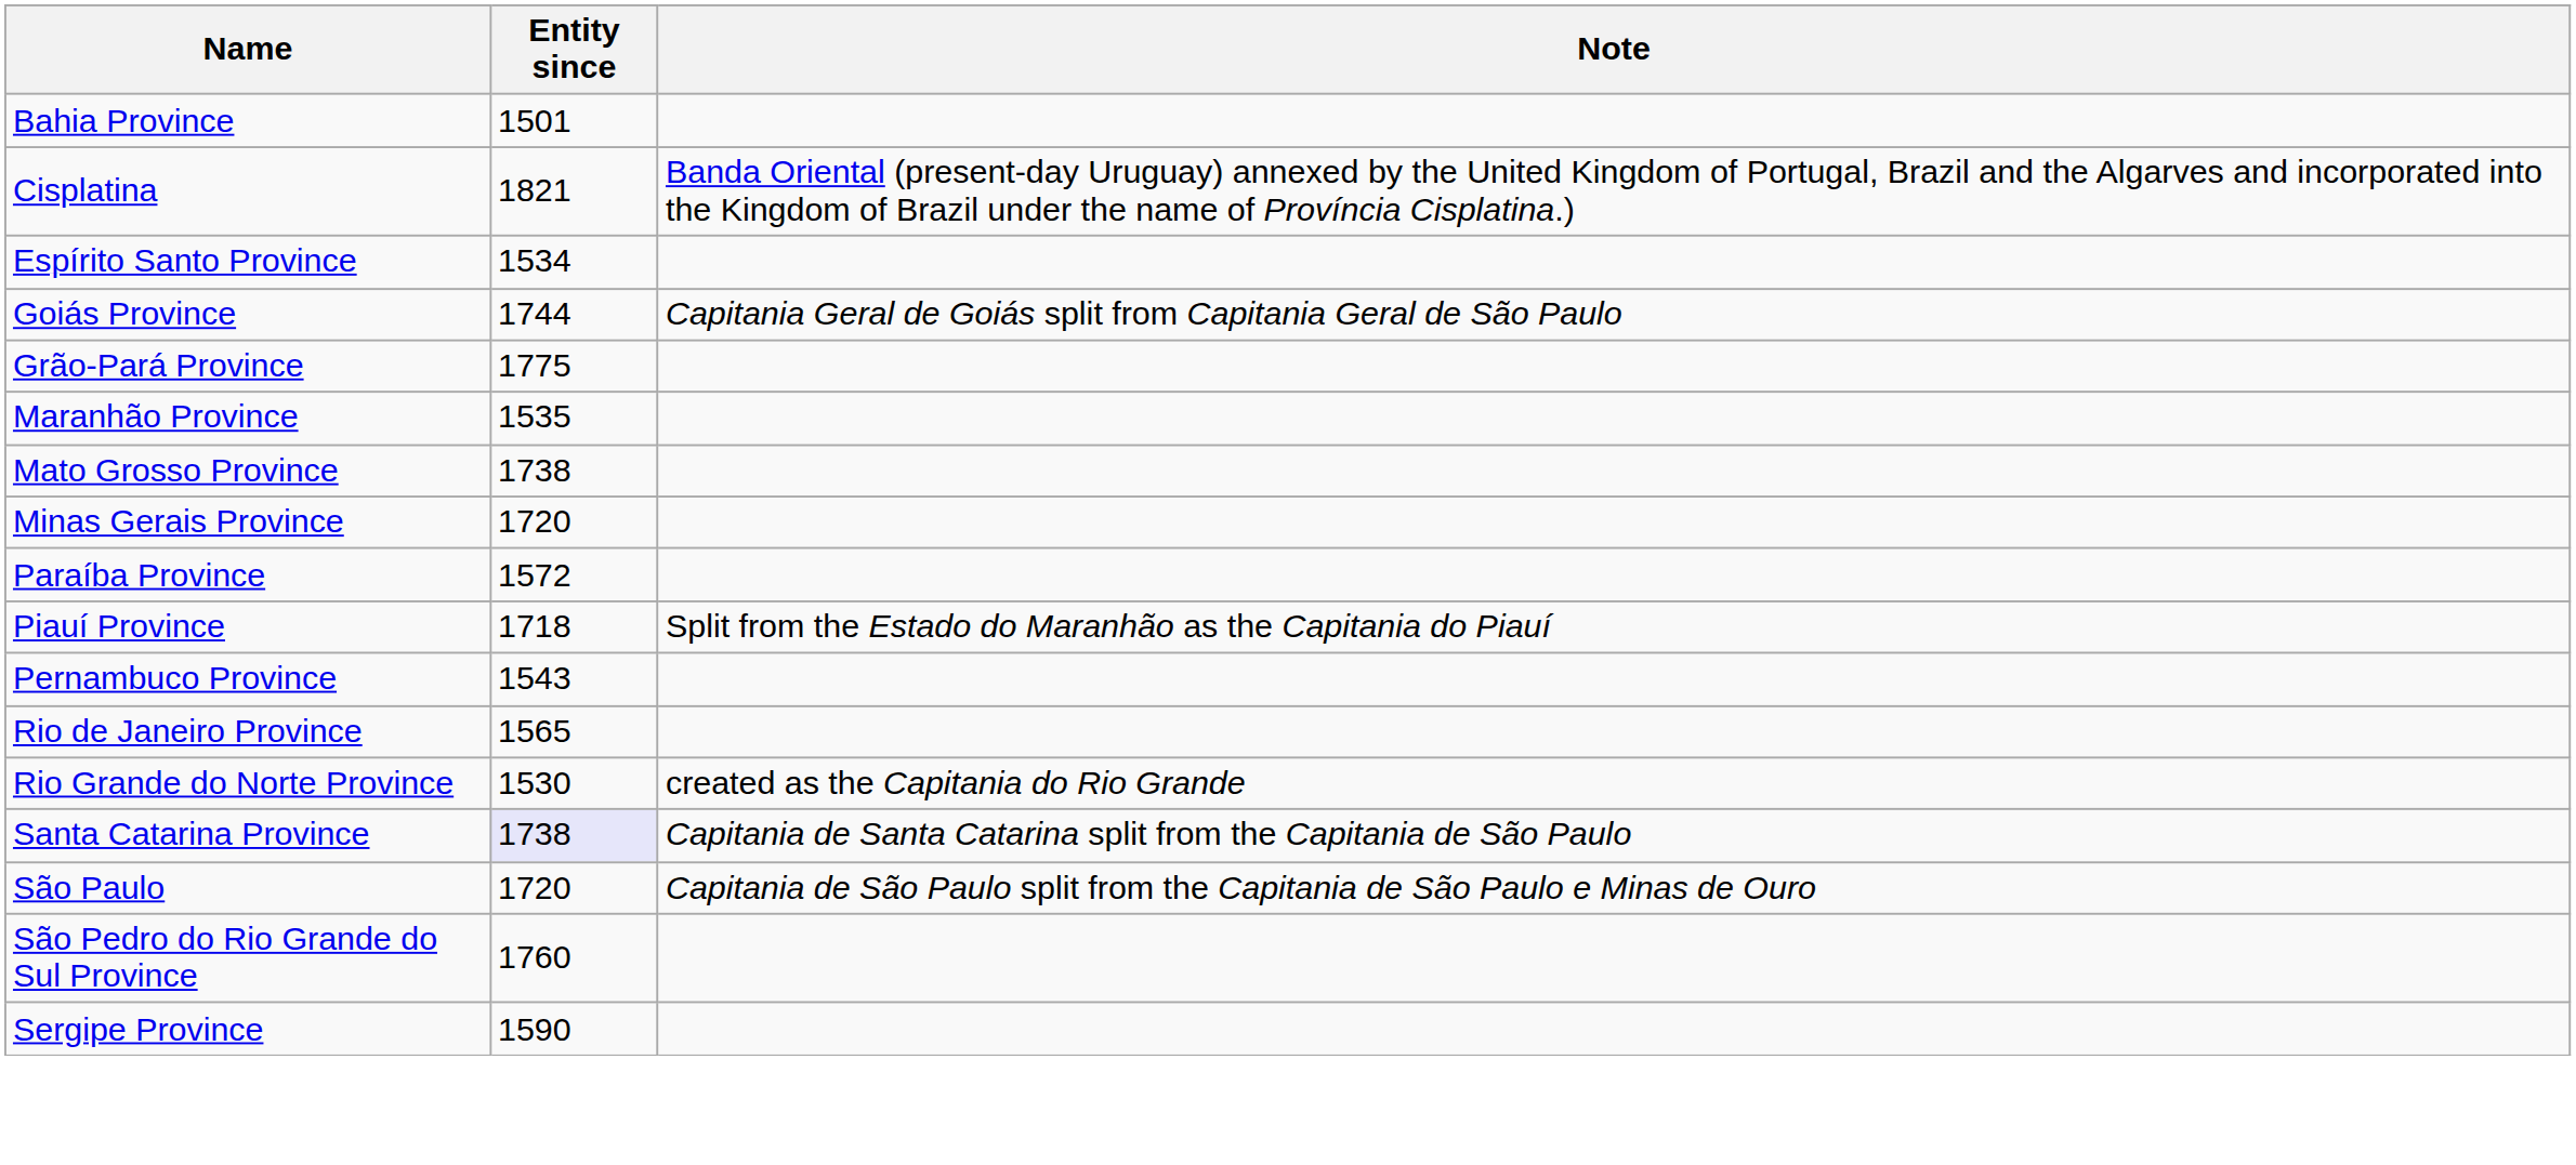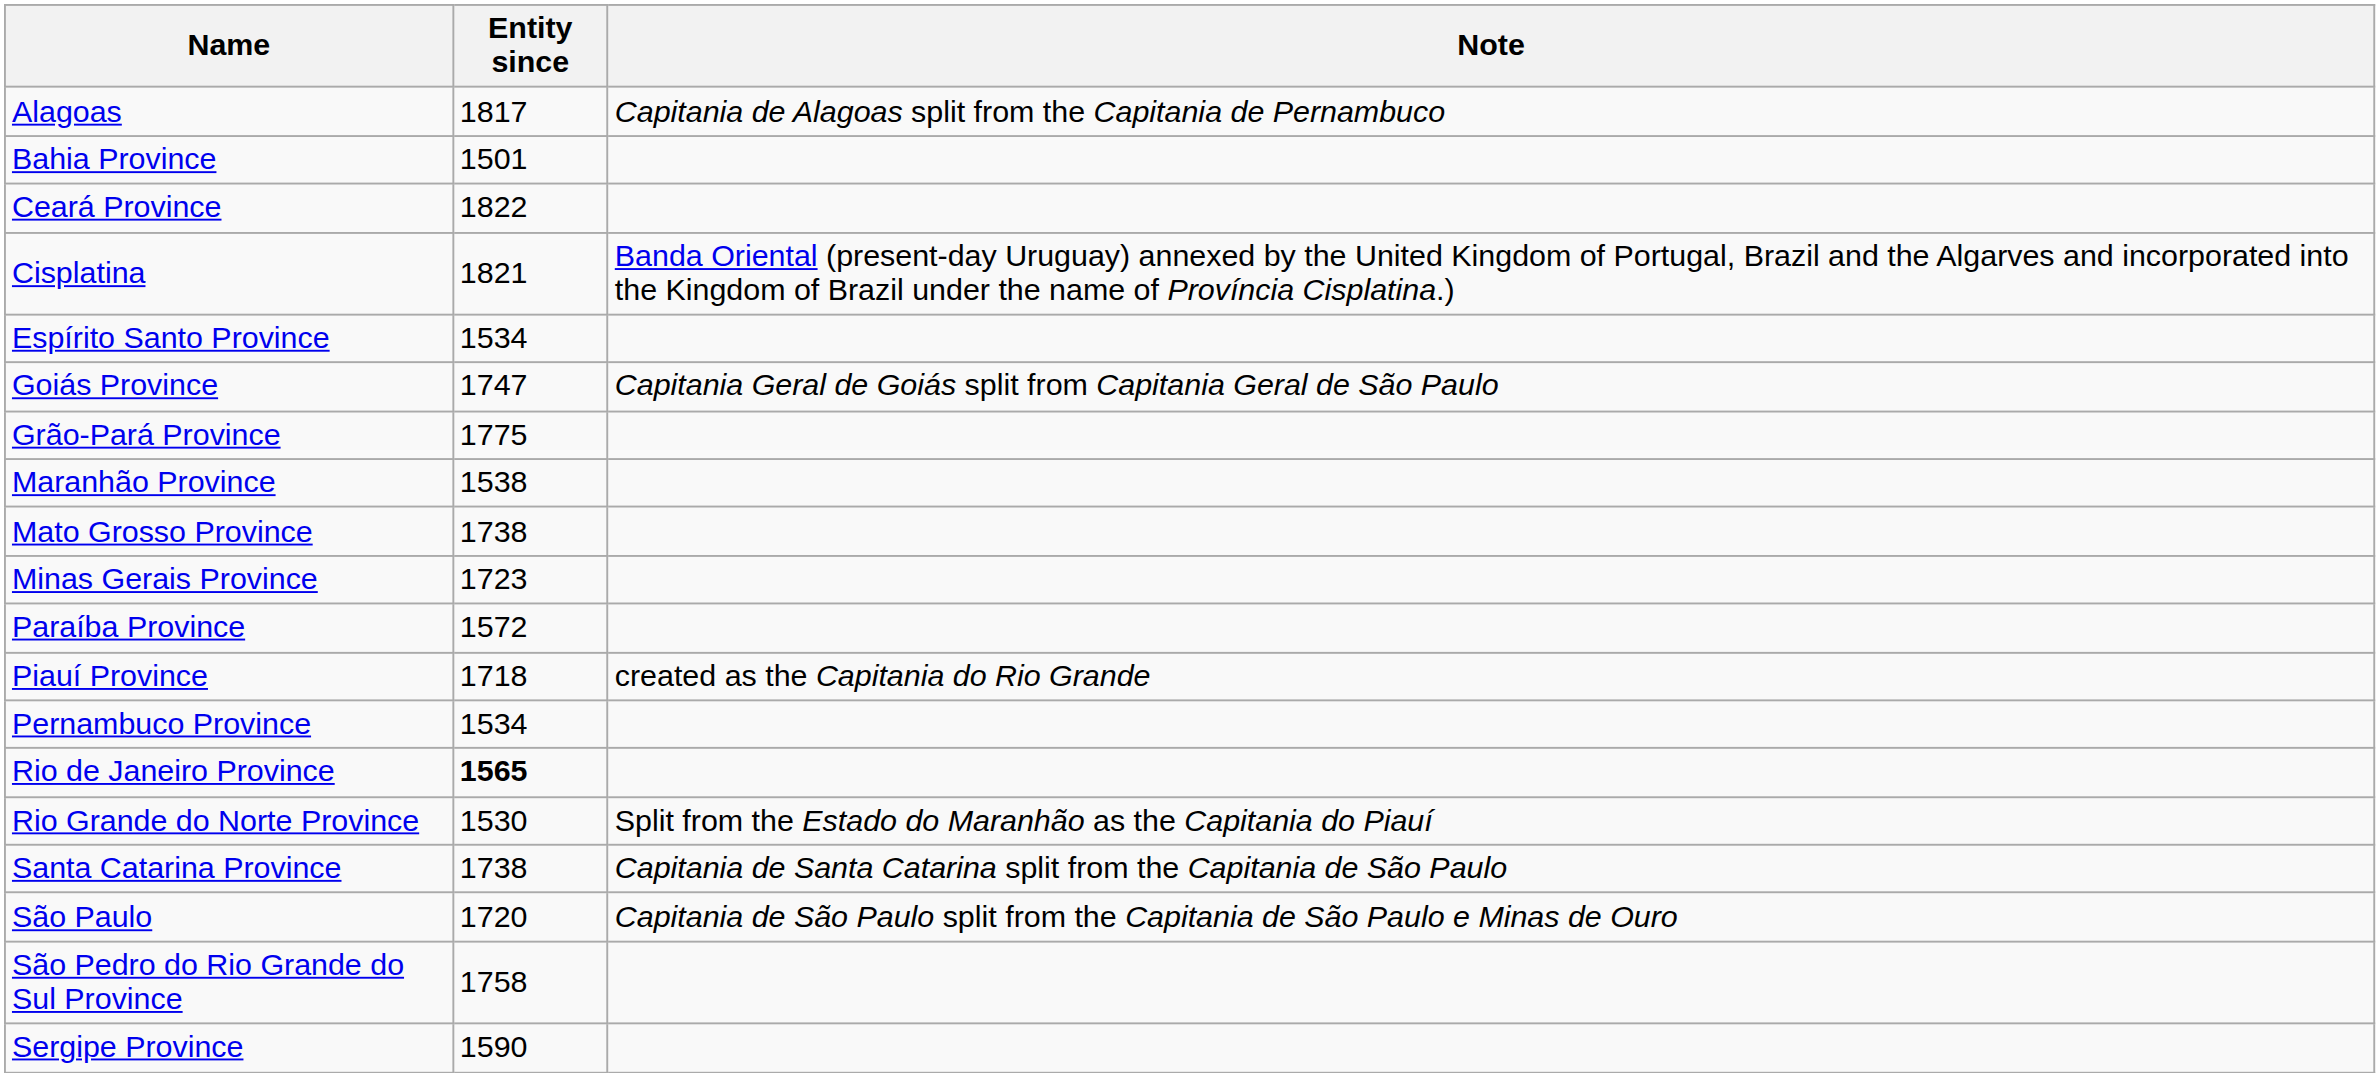 <table class="wikitable sortable">
 <tr>
 <th>Name</th>
 <th>Entity since</th>
 <th>Note</th>
 </tr>
 <tr>
+<td><a href='#'>Alagoas</a></td>
+<td>1817</td>
+<td><em>Capitania de Alagoas</em> split from the <em>Capitania de Pernambuco</em></td>
+</tr>
+<tr>
 <td><a href='#'>Bahia Province</a></td>
 <td>1501</td>
+<td></td>
+</tr>
+<tr>
+<td><a href='#'>Ceará Province</a></td>
+<td>1822</td>
 <td></td>
 </tr>
 <tr>
 <td><a href='#'>Cisplatina</a></td>
 <td>1821</td>
 <td><a href='#'>Banda Oriental</a> (present-day Uruguay) annexed by the United Kingdom of Portugal, Brazil and the Algarves and incorporated into the Kingdom of Brazil under the name of <em>Província Cisplatina</em>.)</td>
 </tr>
 <tr>
 <td><a href='#'>Espírito Santo Province</a></td>
 <td>1534</td>
 <td></td>
 </tr>
 <tr>
 <td><a href='#'>Goiás Province</a></td>
-<td>1744</td>
+<td>1747</td>
 <td><em>Capitania Geral de Goiás</em> split from <em>Capitania Geral de São Paulo</em></td>
 </tr>
 <tr>
 <td><a href='#'>Grão-Pará Province</a></td>
 <td>1775</td>
 <td></td>
 </tr>
 <tr>
 <td><a href='#'>Maranhão Province</a></td>
-<td>1535</td>
+<td>1538</td>
 <td></td>
 </tr>
 <tr>
 <td><a href='#'>Mato Grosso Province</a></td>
 <td>1738</td>
 <td></td>
 </tr>
 <tr>
 <td><a href='#'>Minas Gerais Province</a></td>
-<td>1720</td>
+<td>1723</td>
 <td></td>
 </tr>
 <tr>
 <td><a href='#'>Paraíba Province</a></td>
 <td>1572</td>
 <td></td>
 </tr>
 <tr>
 <td><a href='#'>Piauí Province</a></td>
 <td>1718</td>
-<td>Split from the <em>Estado do Maranhão</em> as the <em>Capitania do Piauí</em></td>
+<td>created as the <em>Capitania do Rio Grande</em></td>
 </tr>
 <tr>
 <td><a href='#'>Pernambuco Province</a></td>
-<td>1543</td>
+<td>1534</td>
 <td></td>
 </tr>
 <tr>
 <td><a href='#'>Rio de Janeiro Province</a></td>
-<td>1565</td>
+<td><strong>1565</strong></td>
 <td></td>
 </tr>
 <tr>
 <td><a href='#'>Rio Grande do Norte Province</a></td>
 <td>1530</td>
-<td>created as the <em>Capitania do Rio Grande</em></td>
+<td>Split from the <em>Estado do Maranhão</em> as the <em>Capitania do Piauí</em></td>
 </tr>
 <tr>
 <td><a href='#'>Santa Catarina Province</a></td>
-<td style="background: lavender;">1738</td>
+<td>1738</td>
 <td><em>Capitania de Santa Catarina</em> split from the <em>Capitania de São Paulo</em></td>
 </tr>
 <tr>
 <td><a href='#'>São Paulo</a></td>
 <td>1720</td>
 <td><em>Capitania de São Paulo</em> split from the <em>Capitania de São Paulo e Minas de Ouro</em></td>
 </tr>
 <tr>
 <td><a href='#'>São Pedro do Rio Grande do Sul Province</a></td>
-<td>1760</td>
+<td>1758</td>
 <td></td>
 </tr>
 <tr>
 <td><a href='#'>Sergipe Province</a></td>
 <td>1590</td>
 <td></td>
 </tr>
 </table>
